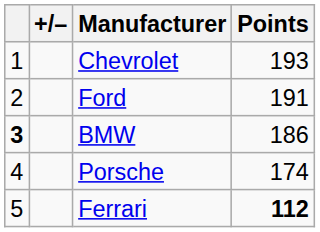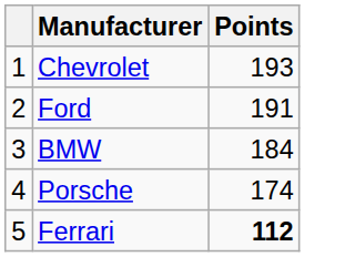 <table class="wikitable" style="font-size: 95%;">
 <tr>
 <th scope="col"></th>
-<th scope="col">+/–</th>
 <th scope="col">Manufacturer</th>
 <th scope="col">Points</th>
 </tr>
 <tr>
 <td align=center>1</td>
-<td align="left"></td>
 <td> <a href='#'>Chevrolet</a></td>
 <td align=right>193</td>
 </tr>
 <tr>
 <td align=center>2</td>
-<td align="left"></td>
 <td> <a href='#'>Ford</a></td>
 <td align=right>191</td>
 </tr>
 <tr>
-<td align=center><strong>3</strong></td>
-<td align="left"></td>
+<td align=center>3</td>
 <td> <a href='#'>BMW</a></td>
-<td align=right>186</td>
+<td align=right>184</td>
 </tr>
 <tr>
 <td align=center>4</td>
-<td align="left"></td>
 <td> <a href='#'>Porsche</a></td>
 <td align=right>174</td>
 </tr>
 <tr>
 <td align=center>5</td>
-<td align="left"></td>
 <td> <a href='#'>Ferrari</a></td>
 <td align=right><strong>112</strong></td>
 </tr>
 </table>
